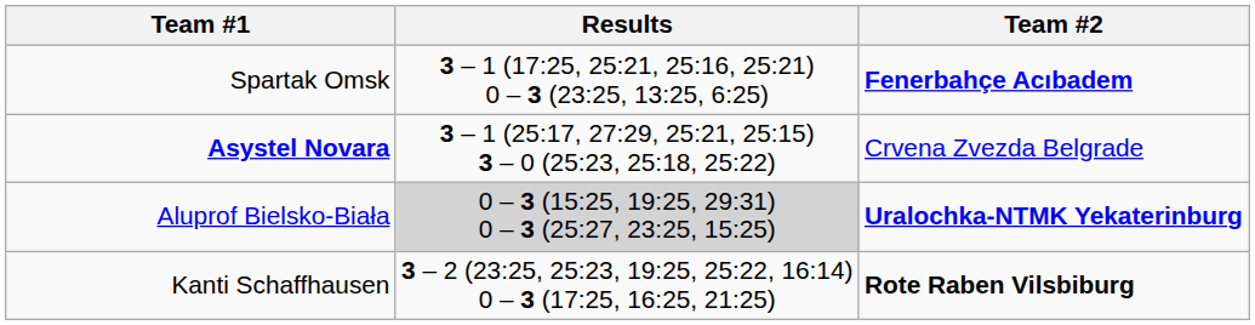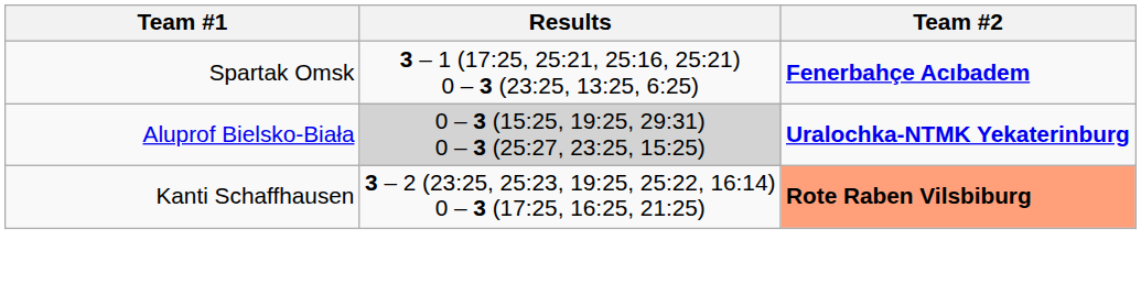 <table class="wikitable" style="border-collapse: collapse;">
 <tr>
 <th align="right" width="240">Team #1</th>
 <th>  Results  </th>
 <th align="left" width="240">Team #2</th>
 </tr>
 <tr>
 <td align="right">Spartak Omsk  </td>
 <td align="center"><strong>3</strong> – 1 (17:25, 25:21, 25:16, 25:21) <br>0 – <strong>3</strong> (23:25, 13:25, 6:25)</td>
 <td>  <strong><a href='#'>Fenerbahçe Acıbadem</a></strong></td>
 </tr>
 <tr>
-<td align="right"><strong><a href='#'>Asystel Novara</a></strong>  </td>
-<td align="center"><strong>3</strong> – 1 (25:17, 27:29, 25:21, 25:15) <br><strong>3</strong> – 0 (25:23, 25:18, 25:22)</td>
-<td>  <a href='#'>Crvena Zvezda Belgrade</a></td>
-</tr>
-<tr>
 <td align="right"><a href='#'>Aluprof Bielsko-Biała</a>  </td>
 <td align="center" style="background: lightgrey;">0 – <strong>3</strong> (15:25, 19:25, 29:31) <br>   0 – <strong>3</strong> (25:27, 23:25, 15:25)</td>
 <td>  <strong><a href='#'>Uralochka-NTMK Yekaterinburg</a></strong></td>
 </tr>
 <tr>
 <td align="right">Kanti Schaffhausen </td>
 <td align="center"><strong>3</strong> – 2 (23:25, 25:23, 19:25, 25:22, 16:14) <br>   0 – <strong>3</strong> (17:25, 16:25, 21:25)</td>
-<td>   <strong>Rote Raben Vilsbiburg</strong></td>
+<td style="background: lightsalmon;">   <strong>Rote Raben Vilsbiburg</strong></td>
 </tr>
 </table>
